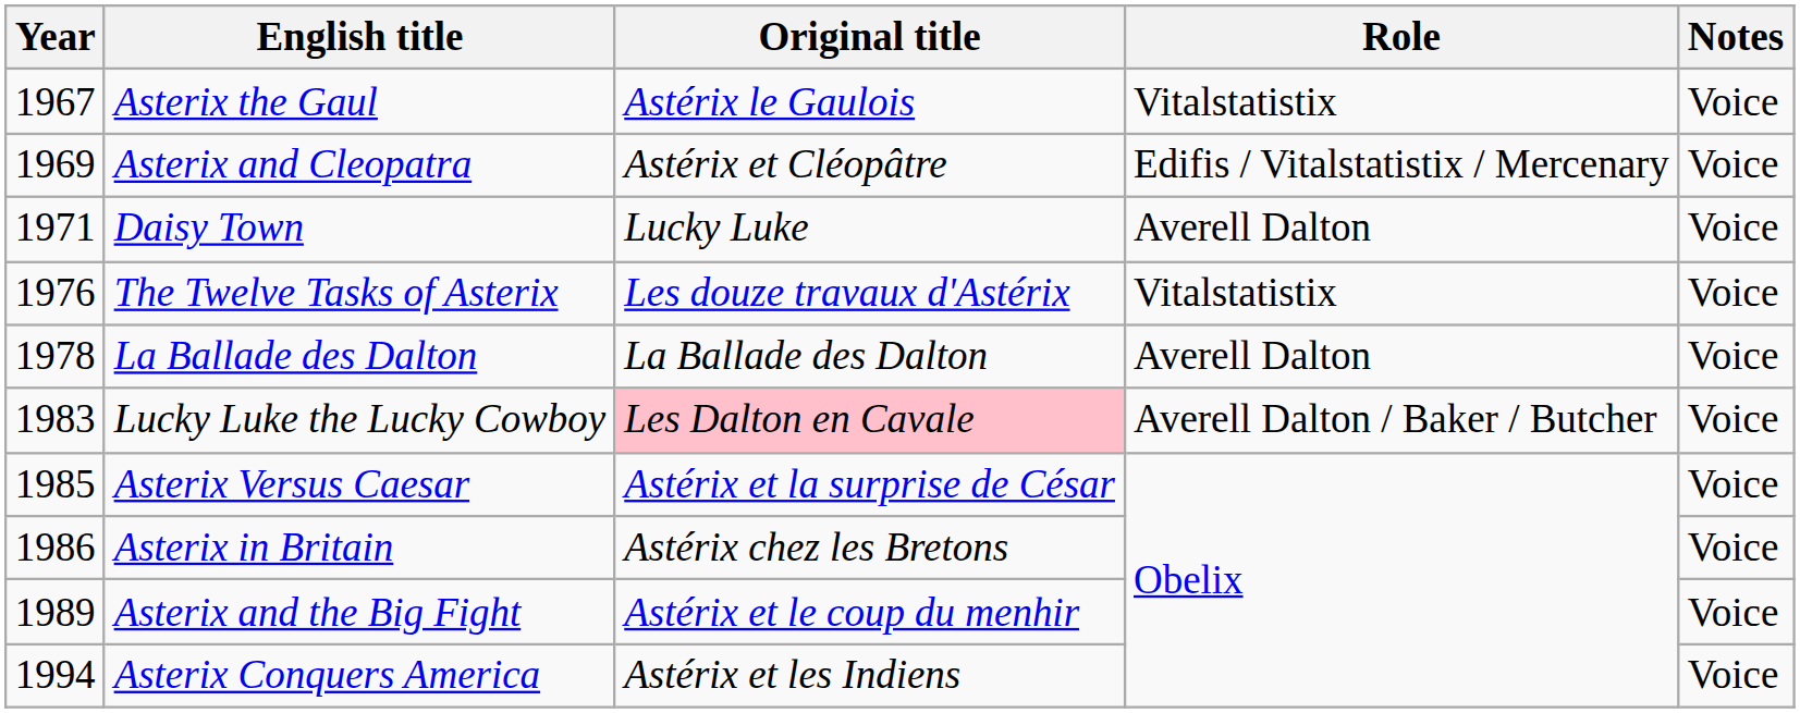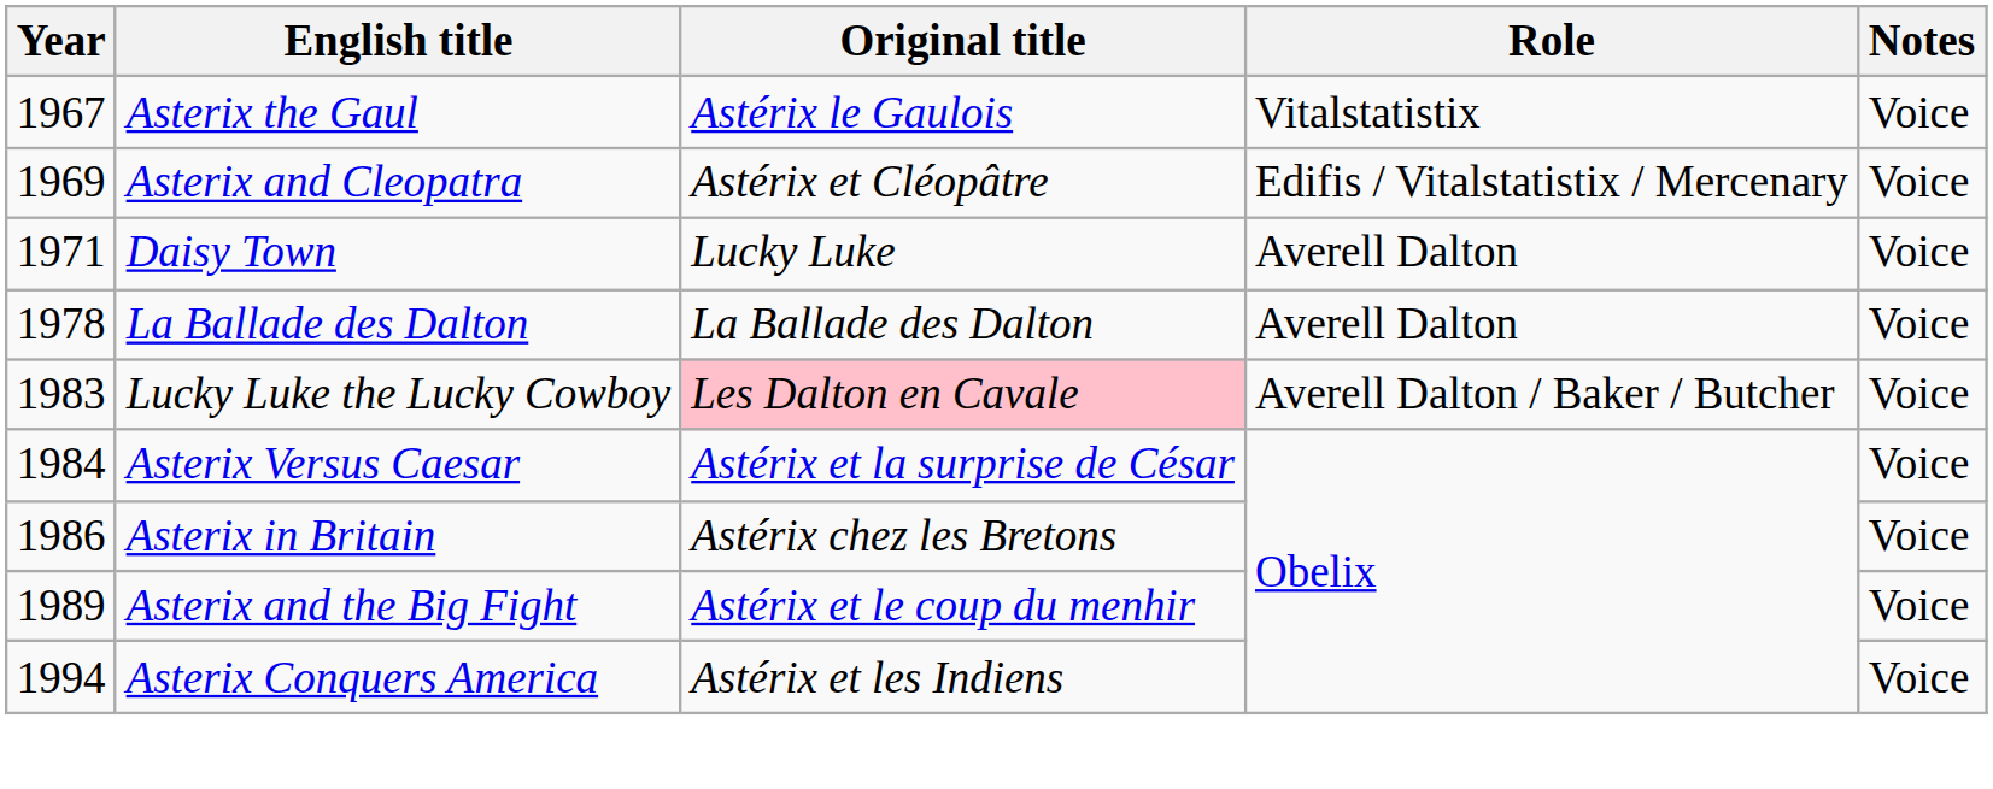 <table class="wikitable sortable">
 <tr>
 <th>Year</th>
 <th>English title</th>
 <th>Original title</th>
 <th>Role</th>
 <th>Notes</th>
 </tr>
 <tr>
 <td>1967</td>
 <td><em><a href='#'>Asterix the Gaul</a></em></td>
 <td><em><a href='#'>Astérix le Gaulois</a></em></td>
 <td>Vitalstatistix</td>
 <td>Voice</td>
 </tr>
 <tr>
 <td>1969</td>
 <td><em><a href='#'>Asterix and Cleopatra</a></em></td>
 <td><em>Astérix et Cléopâtre</em></td>
 <td>Edifis / Vitalstatistix / Mercenary</td>
 <td>Voice</td>
 </tr>
 <tr>
 <td>1971</td>
 <td><em><a href='#'>Daisy Town</a></em></td>
 <td><em>Lucky Luke</em></td>
 <td>Averell Dalton</td>
 <td>Voice</td>
 </tr>
 <tr>
-<td>1976</td>
-<td><em><a href='#'>The Twelve Tasks of Asterix</a></em></td>
-<td><em><a href='#'>Les douze travaux d'Astérix</a></em></td>
-<td>Vitalstatistix</td>
-<td>Voice</td>
-</tr>
-<tr>
 <td>1978</td>
 <td><em><a href='#'>La Ballade des Dalton</a></em></td>
 <td><em>La Ballade des Dalton</em></td>
 <td>Averell Dalton</td>
 <td>Voice</td>
 </tr>
 <tr>
 <td>1983</td>
 <td><em>Lucky Luke the Lucky Cowboy</em></td>
 <td style="background: pink;"><em>Les Dalton en Cavale</em></td>
 <td>Averell Dalton / Baker / Butcher</td>
 <td>Voice</td>
 </tr>
 <tr>
-<td>1985</td>
+<td>1984</td>
 <td><em><a href='#'>Asterix Versus Caesar</a></em></td>
 <td><em><a href='#'>Astérix et la surprise de César</a></em></td>
 <td rowspan="4"><a href='#'>Obelix</a></td>
 <td>Voice</td>
 </tr>
 <tr>
 <td>1986</td>
 <td><em><a href='#'>Asterix in Britain</a></em></td>
 <td><em>Astérix chez les Bretons</em></td>
 <td>Voice</td>
 </tr>
 <tr>
 <td>1989</td>
 <td><em><a href='#'>Asterix and the Big Fight</a></em></td>
 <td><em><a href='#'>Astérix et le coup du menhir</a></em></td>
 <td>Voice</td>
 </tr>
 <tr>
 <td>1994</td>
 <td><em><a href='#'>Asterix Conquers America</a></em></td>
 <td><em>Astérix et les Indiens</em></td>
 <td>Voice</td>
 </tr>
 </table>
